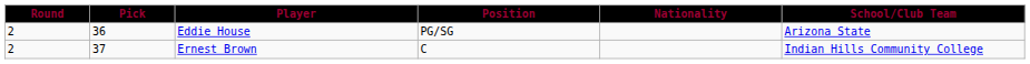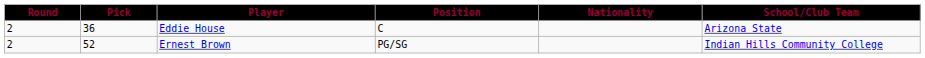 <table class="wikitable sortable sortable">
 <tr>
 <th style="background:#000000;color:#903;" width="7%">Round</th>
 <th style="background:#000000;color:#903;" width="7%">Pick</th>
 <th style="background:#000000;color:#903;" width="20%">Player</th>
 <th style="background:#000000;color:#903;" width="15%">Position</th>
 <th style="background:#000000;color:#903;" width="15%">Nationality</th>
 <th style="background:#000000;color:#903;" width="20%">School/Club Team</th>
 </tr>
 <tr>
 <td>2</td>
 <td>36</td>
 <td><a href='#'>Eddie House</a></td>
-<td>PG/SG</td>
+<td>C</td>
 <td></td>
 <td><a href='#'>Arizona State</a></td>
 </tr>
 <tr>
 <td>2</td>
-<td>37</td>
+<td>52</td>
 <td><a href='#'>Ernest Brown</a></td>
-<td>C</td>
+<td>PG/SG</td>
 <td></td>
 <td><a href='#'>Indian Hills Community College</a></td>
 </tr>
 </table>
